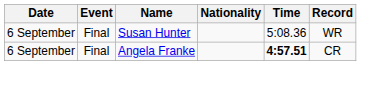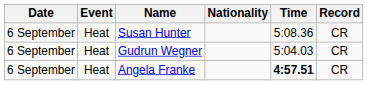 <table class=wikitable style=text-align:center>
 <tr>
 <th>Date</th>
 <th>Event</th>
 <th>Name</th>
 <th>Nationality</th>
 <th>Time</th>
 <th>Record</th>
 </tr>
 <tr>
 <td>6 September</td>
-<td>Final</td>
+<td>Heat</td>
 <td align=left><a href='#'>Susan Hunter</a></td>
 <td align=left></td>
 <td>5:08.36</td>
-<td>WR</td>
+<td>CR</td>
 </tr>
 <tr>
 <td>6 September</td>
-<td>Final</td>
+<td>Heat</td>
+<td align=left><a href='#'>Gudrun Wegner</a></td>
+<td align=left></td>
+<td>5:04.03</td>
+<td>CR</td>
+</tr>
+<tr>
+<td>6 September</td>
+<td>Heat</td>
 <td align=left><a href='#'>Angela Franke</a></td>
 <td align=left></td>
 <td><strong>4:57.51</strong></td>
 <td>CR</td>
 </tr>
 </table>
